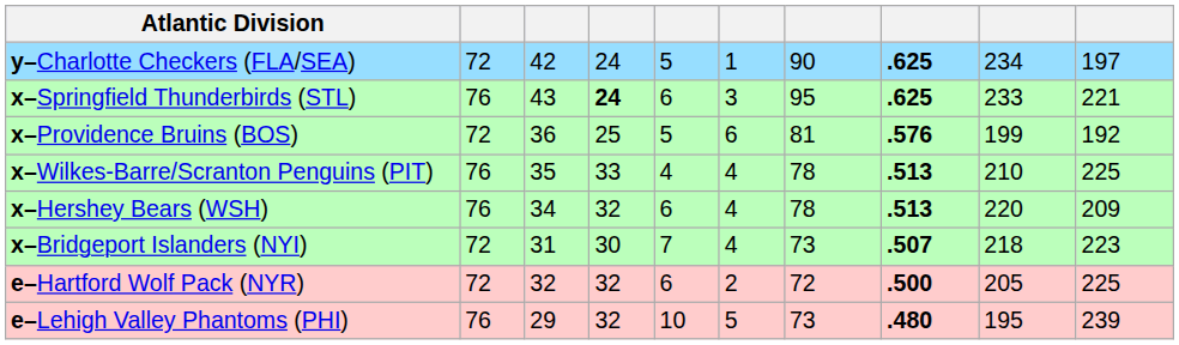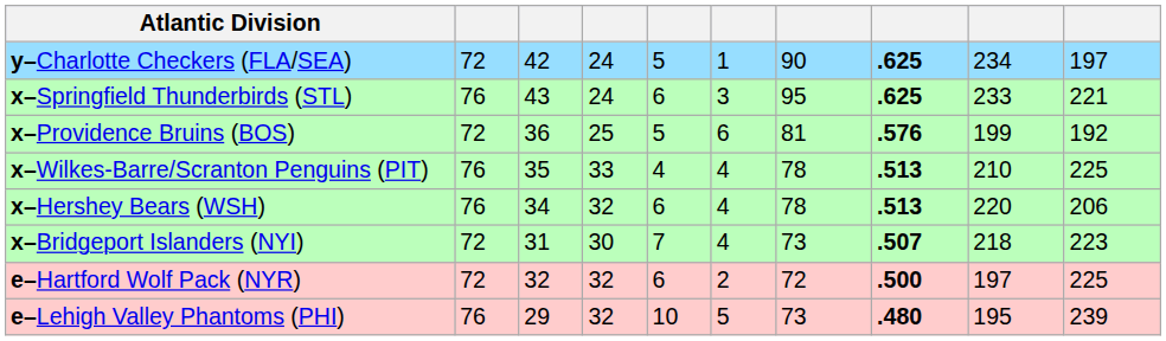 <table class="wikitable" style="width:50em">
 <tr bgcolor="#DDDDFF">
 <th width="35%">Atlantic Division</th>
 <th width="5%"></th>
 <th width="5%"></th>
 <th width="5%"></th>
 <th width="5%"></th>
 <th width="5%"></th>
 <th width="7.5%"></th>
 <th width="7.5%"></th>
 <th width="7.5%"></th>
 <th width="7.5%"></th>
 </tr>
 <tr bgcolor=#97DEFF>
 <td><strong>y–</strong><a href='#'>Charlotte Checkers</a> (<a href='#'>FLA</a>/<a href='#'>SEA</a>)</td>
 <td>72</td>
 <td>42</td>
 <td>24</td>
 <td>5</td>
 <td>1</td>
 <td>90</td>
 <td><strong>.625</strong></td>
 <td>234</td>
 <td>197</td>
 </tr>
 <tr bgcolor=#bbffbb>
 <td><strong>x–</strong><a href='#'>Springfield Thunderbirds</a> (<a href='#'>STL</a>)</td>
 <td>76</td>
 <td>43</td>
-<td><strong>24</strong></td>
+<td>24</td>
 <td>6</td>
 <td>3</td>
 <td>95</td>
 <td><strong>.625</strong></td>
 <td>233</td>
 <td>221</td>
 </tr>
 <tr bgcolor=#bbffbb>
 <td><strong>x–</strong><a href='#'>Providence Bruins</a> (<a href='#'>BOS</a>)</td>
 <td>72</td>
 <td>36</td>
 <td>25</td>
 <td>5</td>
 <td>6</td>
 <td>81</td>
 <td><strong>.576</strong></td>
 <td>199</td>
 <td>192</td>
 </tr>
 <tr bgcolor=#bbffbb>
 <td><strong>x–</strong><a href='#'>Wilkes-Barre/Scranton Penguins</a> (<a href='#'>PIT</a>)</td>
 <td>76</td>
 <td>35</td>
 <td>33</td>
 <td>4</td>
 <td>4</td>
 <td>78</td>
 <td><strong>.513</strong></td>
 <td>210</td>
 <td>225</td>
 </tr>
 <tr bgcolor=#bbffbb>
 <td><strong>x–</strong><a href='#'>Hershey Bears</a> (<a href='#'>WSH</a>)</td>
 <td>76</td>
 <td>34</td>
 <td>32</td>
 <td>6</td>
 <td>4</td>
 <td>78</td>
 <td><strong>.513</strong></td>
 <td>220</td>
-<td>209</td>
+<td>206</td>
 </tr>
 <tr bgcolor=#bbffbb>
 <td><strong>x–</strong><a href='#'>Bridgeport Islanders</a> (<a href='#'>NYI</a>)</td>
 <td>72</td>
 <td>31</td>
 <td>30</td>
 <td>7</td>
 <td>4</td>
 <td>73</td>
 <td><strong>.507</strong></td>
 <td>218</td>
 <td>223</td>
 </tr>
 <tr bgcolor=#ffcccc>
 <td><strong>e–</strong><a href='#'>Hartford Wolf Pack</a> (<a href='#'>NYR</a>)</td>
 <td>72</td>
 <td>32</td>
 <td>32</td>
 <td>6</td>
 <td>2</td>
 <td>72</td>
 <td><strong>.500</strong></td>
-<td>205</td>
+<td>197</td>
 <td>225</td>
 </tr>
 <tr bgcolor=#ffcccc>
 <td><strong>e–</strong><a href='#'>Lehigh Valley Phantoms</a> (<a href='#'>PHI</a>)</td>
 <td>76</td>
 <td>29</td>
 <td>32</td>
 <td>10</td>
 <td>5</td>
 <td>73</td>
 <td><strong>.480</strong></td>
 <td>195</td>
 <td>239</td>
 </tr>
 </table>
